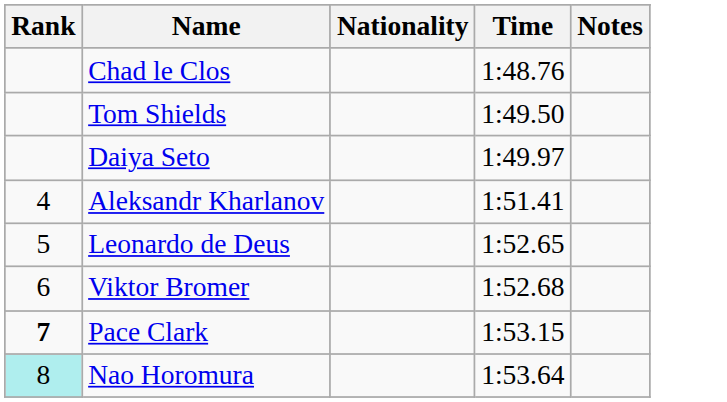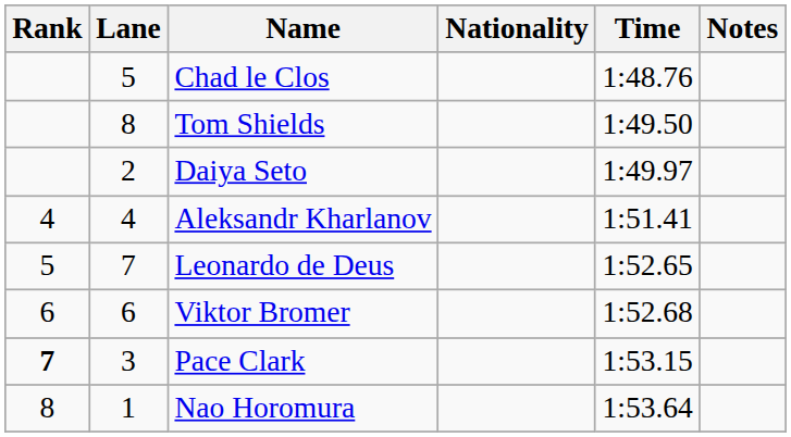 <table class="wikitable sortable" style="text-align:center">
 <tr>
 <th>Rank</th>
+<th>Lane</th>
 <th>Name</th>
 <th>Nationality</th>
 <th>Time</th>
 <th>Notes</th>
 </tr>
 <tr>
 <td></td>
+<td>5</td>
 <td align=left><a href='#'>Chad le Clos</a></td>
 <td align=left></td>
 <td>1:48.76</td>
 <td></td>
 </tr>
 <tr>
 <td></td>
+<td>8</td>
 <td align=left><a href='#'>Tom Shields</a></td>
 <td align=left></td>
 <td>1:49.50</td>
 <td></td>
 </tr>
 <tr>
 <td></td>
+<td>2</td>
 <td align=left><a href='#'>Daiya Seto</a></td>
 <td align=left></td>
 <td>1:49.97</td>
 <td></td>
 </tr>
 <tr>
+<td>4</td>
 <td>4</td>
 <td align=left><a href='#'>Aleksandr Kharlanov</a></td>
 <td align=left></td>
 <td>1:51.41</td>
 <td></td>
 </tr>
 <tr>
 <td>5</td>
+<td>7</td>
 <td align=left><a href='#'>Leonardo de Deus</a></td>
 <td align=left></td>
 <td>1:52.65</td>
 <td></td>
 </tr>
 <tr>
+<td>6</td>
 <td>6</td>
 <td align=left><a href='#'>Viktor Bromer</a></td>
 <td align=left></td>
 <td>1:52.68</td>
 <td></td>
 </tr>
 <tr>
 <td><strong>7</strong></td>
+<td>3</td>
 <td align=left><a href='#'>Pace Clark</a></td>
 <td align=left></td>
 <td>1:53.15</td>
 <td></td>
 </tr>
 <tr>
-<td style="background: paleturquoise;">8</td>
+<td>8</td>
+<td>1</td>
 <td align=left><a href='#'>Nao Horomura</a></td>
 <td align=left></td>
 <td>1:53.64</td>
 <td></td>
 </tr>
 </table>
